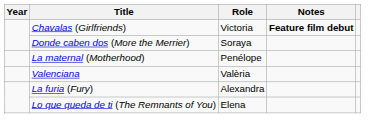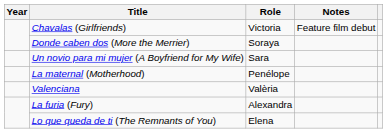 <table class="wikitable sortable">
 <tr>
 <th>Year</th>
 <th>Title</th>
 <th>Role</th>
 <th class = "unsortable">Notes</th>
 <th class = "unsortable"></th>
 </tr>
 <tr>
 <td rowspan = "2"></td>
 <td><em><a href='#'>Chavalas</a></em> (<em>Girlfriends</em>)</td>
 <td>Victoria</td>
-<td><strong>Feature film debut</strong></td>
+<td>Feature film debut</td>
 <td></td>
 </tr>
 <tr>
 <td><em><a href='#'>Donde caben dos</a></em> (<em>More the Merrier</em>)</td>
 <td>Soraya</td>
+<td></td>
+<td></td>
+</tr>
+<tr>
+<td></td>
+<td><em><a href='#'>Un novio para mi mujer</a></em> (<em>A Boyfriend for My Wife</em>)</td>
+<td>Sara</td>
 <td></td>
 <td></td>
 </tr>
 <tr>
 <td></td>
 <td><em><a href='#'>La maternal</a></em> (<em>Motherhood</em>)</td>
 <td>Penélope</td>
 <td></td>
 <td></td>
 </tr>
 <tr>
 <td></td>
 <td><em><a href='#'>Valenciana</a></em></td>
 <td>Valèria</td>
 <td></td>
 <td></td>
 </tr>
 <tr>
 <td rowspan = "2"></td>
 <td><em><a href='#'>La furia</a></em> (<em>Fury</em>)</td>
 <td>Alexandra</td>
 <td></td>
 <td></td>
 </tr>
 <tr>
 <td><em><a href='#'>Lo que queda de ti</a></em> (<em>The Remnants of You</em>)</td>
 <td>Elena</td>
 <td></td>
 <td></td>
 </tr>
 </table>
